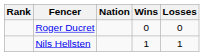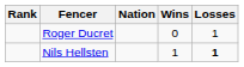 <table class="wikitable sortable" style="text-align: center;">
 <tr>
 <th>Rank</th>
 <th>Fencer</th>
 <th>Nation</th>
 <th>Wins</th>
 <th>Losses</th>
 </tr>
 <tr>
 <td></td>
 <td align=left><a href='#'>Roger Ducret</a></td>
 <td align=left></td>
 <td>0</td>
-<td>0</td>
+<td>1</td>
 </tr>
 <tr>
 <td></td>
 <td align=left><a href='#'>Nils Hellsten</a></td>
 <td align=left></td>
 <td>1</td>
-<td>1</td>
+<td><strong>1</strong></td>
 </tr>
 </table>
